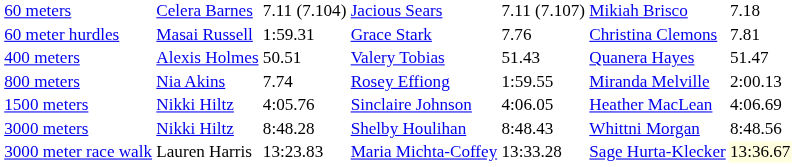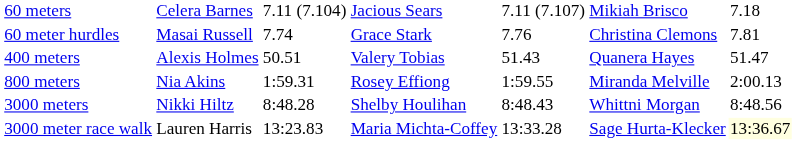 <table>
 <tr>
 <td><a href='#'>60 meters</a></td>
 <td><a href='#'>Celera Barnes</a></td>
 <td>7.11 (7.104)</td>
 <td><a href='#'>Jacious Sears</a></td>
 <td>7.11 (7.107)</td>
 <td><a href='#'>Mikiah Brisco</a></td>
 <td>7.18</td>
 </tr>
 <tr>
 <td><a href='#'>60 meter hurdles</a></td>
 <td><a href='#'>Masai Russell</a></td>
-<td>1:59.31</td>
+<td>7.74</td>
 <td><a href='#'>Grace Stark</a></td>
 <td>7.76</td>
 <td><a href='#'>Christina Clemons</a></td>
 <td>7.81</td>
 </tr>
 <tr>
 <td><a href='#'>400 meters</a></td>
 <td><a href='#'>Alexis Holmes</a></td>
 <td>50.51</td>
 <td><a href='#'>Valery Tobias</a></td>
 <td>51.43</td>
 <td><a href='#'>Quanera Hayes</a></td>
 <td>51.47</td>
 </tr>
 <tr>
 <td><a href='#'>800 meters</a></td>
 <td><a href='#'>Nia Akins</a></td>
-<td>7.74</td>
+<td>1:59.31</td>
 <td><a href='#'>Rosey Effiong</a></td>
 <td>1:59.55</td>
 <td><a href='#'>Miranda Melville</a></td>
 <td>2:00.13</td>
-</tr>
-<tr>
-<td><a href='#'>1500 meters</a></td>
-<td><a href='#'>Nikki Hiltz</a></td>
-<td>4:05.76</td>
-<td><a href='#'>Sinclaire Johnson</a></td>
-<td>4:06.05</td>
-<td><a href='#'>Heather MacLean</a></td>
-<td>4:06.69</td>
 </tr>
 <tr>
 <td><a href='#'>3000 meters</a></td>
 <td><a href='#'>Nikki Hiltz</a></td>
 <td>8:48.28</td>
 <td><a href='#'>Shelby Houlihan</a></td>
 <td>8:48.43</td>
 <td><a href='#'>Whittni Morgan</a></td>
 <td>8:48.56</td>
 </tr>
 <tr>
 <td><a href='#'>3000 meter race walk</a></td>
 <td>Lauren Harris</td>
 <td>13:23.83</td>
 <td><a href='#'>Maria Michta-Coffey</a></td>
 <td>13:33.28</td>
 <td><a href='#'>Sage Hurta-Klecker</a></td>
 <td style="background: lightyellow;">13:36.67</td>
 </tr>
 </table>
